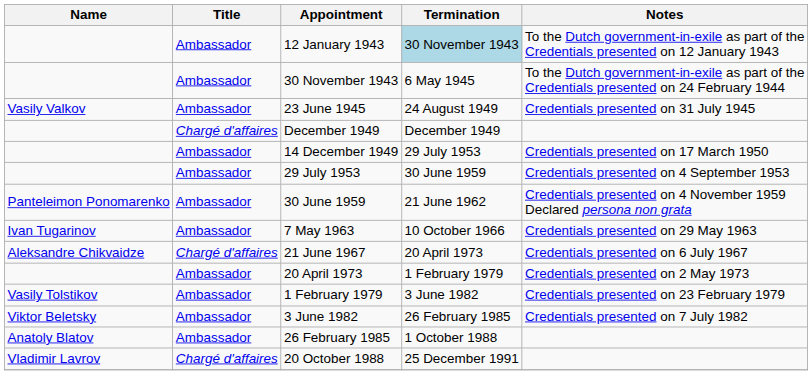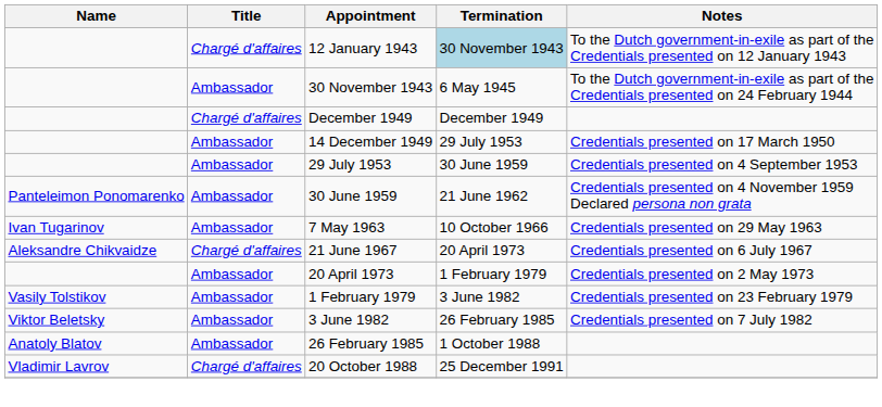 <table class="wikitable">
 <tr valign="middle">
 <th>Name</th>
 <th>Title</th>
 <th>Appointment</th>
 <th>Termination</th>
 <th>Notes</th>
 </tr>
 <tr>
 <td></td>
-<td><a href='#'>Ambassador</a></td>
+<td><em><a href='#'>Chargé d'affaires</a></em></td>
 <td>12 January 1943</td>
 <td style="background: lightblue;">30 November 1943</td>
 <td>To the <a href='#'>Dutch government-in-exile</a> as part of the <br><a href='#'>Credentials presented</a> on 12 January 1943</td>
 </tr>
 <tr>
 <td></td>
 <td><a href='#'>Ambassador</a></td>
 <td>30 November 1943</td>
 <td>6 May 1945</td>
 <td>To the <a href='#'>Dutch government-in-exile</a> as part of the <br><a href='#'>Credentials presented</a> on 24 February 1944</td>
-</tr>
-<tr>
-<td><a href='#'>Vasily Valkov</a></td>
-<td><a href='#'>Ambassador</a></td>
-<td>23 June 1945</td>
-<td>24 August 1949</td>
-<td><a href='#'>Credentials presented</a> on 31 July 1945</td>
 </tr>
 <tr>
 <td></td>
 <td><em><a href='#'>Chargé d'affaires</a></em></td>
 <td>December 1949</td>
 <td>December 1949</td>
 <td></td>
 </tr>
 <tr>
 <td></td>
 <td><a href='#'>Ambassador</a></td>
 <td>14 December 1949</td>
 <td>29 July 1953</td>
 <td><a href='#'>Credentials presented</a> on 17 March 1950</td>
 </tr>
 <tr>
 <td></td>
 <td><a href='#'>Ambassador</a></td>
 <td>29 July 1953</td>
 <td>30 June 1959</td>
 <td><a href='#'>Credentials presented</a> on 4 September 1953</td>
 </tr>
 <tr>
 <td><a href='#'>Panteleimon Ponomarenko</a></td>
 <td><a href='#'>Ambassador</a></td>
 <td>30 June 1959</td>
 <td>21 June 1962</td>
 <td><a href='#'>Credentials presented</a> on 4 November 1959 <br>Declared <em><a href='#'>persona non grata</a></em></td>
 </tr>
 <tr>
 <td><a href='#'>Ivan Tugarinov</a></td>
 <td><a href='#'>Ambassador</a></td>
 <td>7 May 1963</td>
 <td>10 October 1966</td>
 <td><a href='#'>Credentials presented</a> on 29 May 1963</td>
 </tr>
 <tr>
 <td><a href='#'>Aleksandre Chikvaidze</a></td>
 <td><em><a href='#'>Chargé d'affaires</a></em></td>
 <td>21 June 1967</td>
 <td>20 April 1973</td>
 <td><a href='#'>Credentials presented</a> on 6 July 1967</td>
 </tr>
 <tr>
 <td></td>
 <td><a href='#'>Ambassador</a></td>
 <td>20 April 1973</td>
 <td>1 February 1979</td>
 <td><a href='#'>Credentials presented</a> on 2 May 1973</td>
 </tr>
 <tr>
 <td><a href='#'>Vasily Tolstikov</a></td>
 <td><a href='#'>Ambassador</a></td>
 <td>1 February 1979</td>
 <td>3 June 1982</td>
 <td><a href='#'>Credentials presented</a> on 23 February 1979</td>
 </tr>
 <tr>
 <td><a href='#'>Viktor Beletsky</a></td>
 <td><a href='#'>Ambassador</a></td>
 <td>3 June 1982</td>
 <td>26 February 1985</td>
 <td><a href='#'>Credentials presented</a> on 7 July 1982</td>
 </tr>
 <tr>
 <td><a href='#'>Anatoly Blatov</a></td>
 <td><a href='#'>Ambassador</a></td>
 <td>26 February 1985</td>
 <td>1 October 1988</td>
 <td></td>
 </tr>
 <tr>
 <td><a href='#'>Vladimir Lavrov</a></td>
 <td><em><a href='#'>Chargé d'affaires</a></em></td>
 <td>20 October 1988</td>
 <td>25 December 1991</td>
 <td></td>
 </tr>
 <tr>
 </tr>
 </table>
